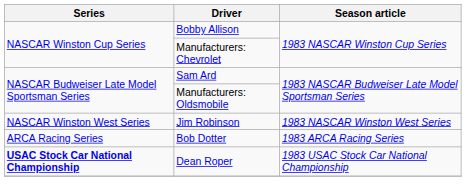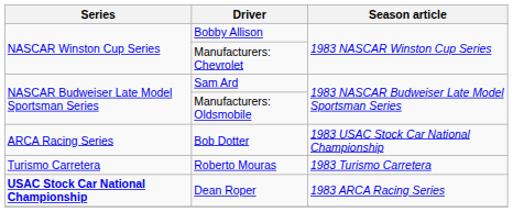 <table class="wikitable" style="font-size: 87%;">
 <tr>
 <th>Series</th>
 <th>Driver</th>
 <th>Season article</th>
 </tr>
 <tr>
 <td rowspan=2><a href='#'>NASCAR Winston Cup Series</a></td>
 <td> <a href='#'>Bobby Allison</a></td>
 <td rowspan=2><em><a href='#'>1983 NASCAR Winston Cup Series</a></em></td>
 </tr>
 <tr>
 <td>Manufacturers:  <a href='#'>Chevrolet</a></td>
 </tr>
 <tr>
 <td rowspan=2><a href='#'>NASCAR Budweiser Late Model Sportsman Series</a></td>
 <td> <a href='#'>Sam Ard</a></td>
 <td rowspan=2><em><a href='#'>1983 NASCAR Budweiser Late Model Sportsman Series</a></em></td>
 </tr>
 <tr>
 <td>Manufacturers:  <a href='#'>Oldsmobile</a></td>
 </tr>
 <tr>
-<td><a href='#'>NASCAR Winston West Series</a></td>
-<td> <a href='#'>Jim Robinson</a></td>
-<td><em><a href='#'>1983 NASCAR Winston West Series</a></em></td>
+<td><a href='#'>ARCA Racing Series</a></td>
+<td> <a href='#'>Bob Dotter</a></td>
+<td><em><a href='#'>1983 USAC Stock Car National Championship</a></em></td>
 </tr>
 <tr>
-<td><a href='#'>ARCA Racing Series</a></td>
-<td> <a href='#'>Bob Dotter</a></td>
-<td><em><a href='#'>1983 ARCA Racing Series</a></em></td>
+<td><a href='#'>Turismo Carretera</a></td>
+<td> <a href='#'>Roberto Mouras</a></td>
+<td><em><a href='#'>1983 Turismo Carretera</a></em></td>
 </tr>
 <tr>
 <td><strong><a href='#'>USAC Stock Car National Championship</a></strong></td>
 <td> <a href='#'>Dean Roper</a></td>
-<td><em><a href='#'>1983 USAC Stock Car National Championship</a></em></td>
+<td><em><a href='#'>1983 ARCA Racing Series</a></em></td>
 </tr>
 <tr>
 </tr>
 </table>
